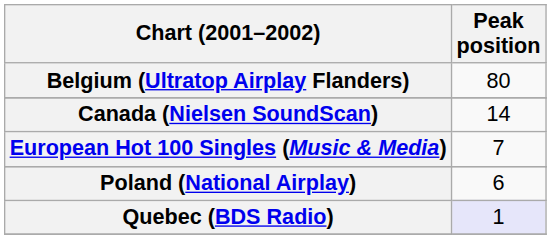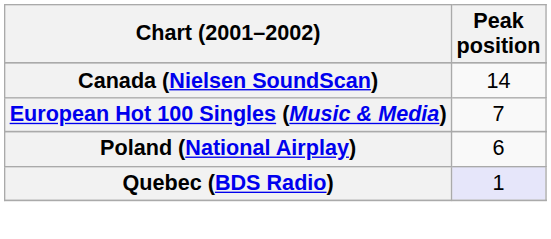 <table class="wikitable sortable plainrowheaders" style="text-align:center">
 <tr>
 <th scope="col">Chart (2001–2002)</th>
 <th scope="col">Peak<br>position</th>
-</tr>
-<tr>
-<th scope="row">Belgium (<a href='#'>Ultratop Airplay</a> Flanders)</th>
-<td>80</td>
 </tr>
 <tr>
 </tr>
 <tr>
 <th scope="row">Canada (<a href='#'>Nielsen SoundScan</a>)</th>
 <td>14</td>
 </tr>
 <tr>
 <th scope="row"><a href='#'>European Hot 100 Singles</a> (<em><a href='#'>Music & Media</a></em>)</th>
 <td>7</td>
 </tr>
 <tr>
 </tr>
 <tr>
 </tr>
 <tr>
 <th scope="row">Poland (<a href='#'>National Airplay</a>)</th>
 <td>6</td>
 </tr>
 <tr>
 <th scope="row">Quebec (<a href='#'>BDS Radio</a>)</th>
 <td style="background: lavender;">1</td>
 </tr>
 <tr>
 </tr>
 </table>
